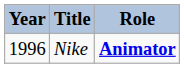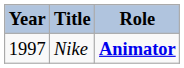 <table class="wikitable">
 <tr>
 <th style="background:#B0C4DE;">Year</th>
 <th style="background:#B0C4DE;">Title</th>
 <th style="background:#B0C4DE;">Role</th>
 </tr>
 <tr>
-<td>1996</td>
+<td>1997</td>
 <td><em>Nike</em></td>
 <td><strong><a href='#'>Animator</a></strong></td>
 </tr>
 </table>
